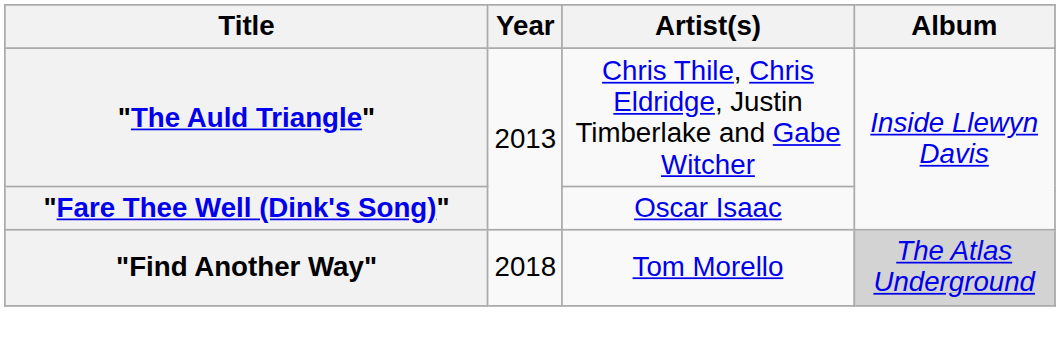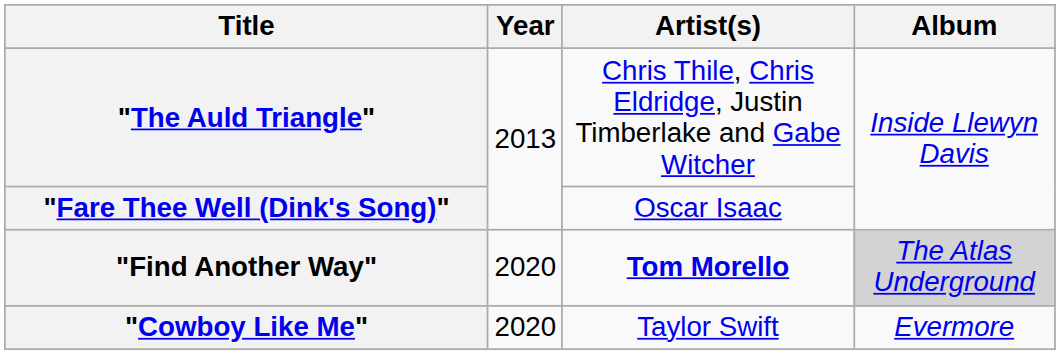 <table class="wikitable plainrowheaders" style="text-align:center;">
 <tr>
 <th scope="col" style="width:17em;">Title</th>
 <th scope="col" style="width:1em;">Year</th>
 <th scope="col">Artist(s)</th>
 <th scope="col">Album</th>
 </tr>
 <tr>
 <th scope="row">"<a href='#'>The Auld Triangle</a>"</th>
 <td rowspan="2">2013</td>
 <td><a href='#'>Chris Thile</a>, <a href='#'>Chris Eldridge</a>, Justin Timberlake and <a href='#'>Gabe Witcher</a></td>
 <td rowspan="2"><em><a href='#'>Inside Llewyn Davis</a></em></td>
 </tr>
 <tr>
 <th scope="row">"<a href='#'>Fare Thee Well (Dink's Song)</a>"</th>
 <td><a href='#'>Oscar Isaac</a></td>
 </tr>
 <tr>
 <th scope="row">"Find Another Way"</th>
-<td>2018</td>
-<td><a href='#'>Tom Morello</a></td>
+<td>2020</td>
+<td><strong><a href='#'>Tom Morello</a></strong></td>
 <td style="background: lightgrey;"><em><a href='#'>The Atlas Underground</a></em></td>
 </tr>
+<tr>
+<th Scope="row">"<a href='#'>Cowboy Like Me</a>"</th>
+<td>2020</td>
+<td><a href='#'>Taylor Swift</a></td>
+<td><em><a href='#'>Evermore</a></em></td>
+</tr>
 </table>
